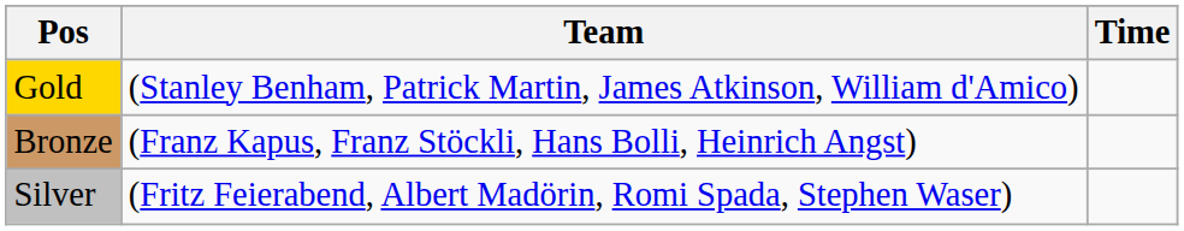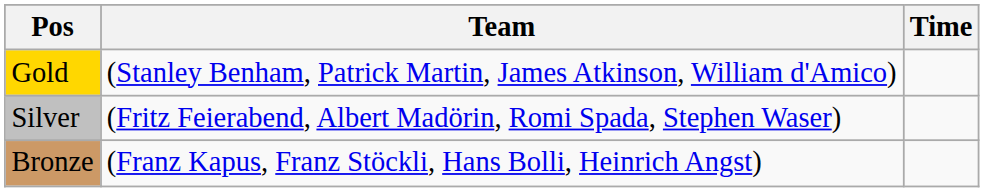 <table class="wikitable">
 <tr>
 <th>Pos</th>
 <th>Team</th>
 <th>Time</th>
 </tr>
 <tr>
 <td style="background:gold">Gold</td>
 <td> (<a href='#'>Stanley Benham</a>, <a href='#'>Patrick Martin</a>, <a href='#'>James Atkinson</a>, <a href='#'>William d'Amico</a>)</td>
 <td></td>
 </tr>
 <tr>
+<td style="background:silver">Silver</td>
+<td> (<a href='#'>Fritz Feierabend</a>, <a href='#'>Albert Madörin</a>, <a href='#'>Romi Spada</a>, <a href='#'>Stephen Waser</a>)</td>
+<td></td>
+</tr>
+<tr>
 <td style="background:#cc9966">Bronze</td>
 <td> (<a href='#'>Franz Kapus</a>, <a href='#'>Franz Stöckli</a>, <a href='#'>Hans Bolli</a>, <a href='#'>Heinrich Angst</a>)</td>
 <td></td>
 </tr>
-<tr>
-<td style="background:silver">Silver</td>
-<td> (<a href='#'>Fritz Feierabend</a>, <a href='#'>Albert Madörin</a>, <a href='#'>Romi Spada</a>, <a href='#'>Stephen Waser</a>)</td>
-<td></td>
-</tr>
 </table>
